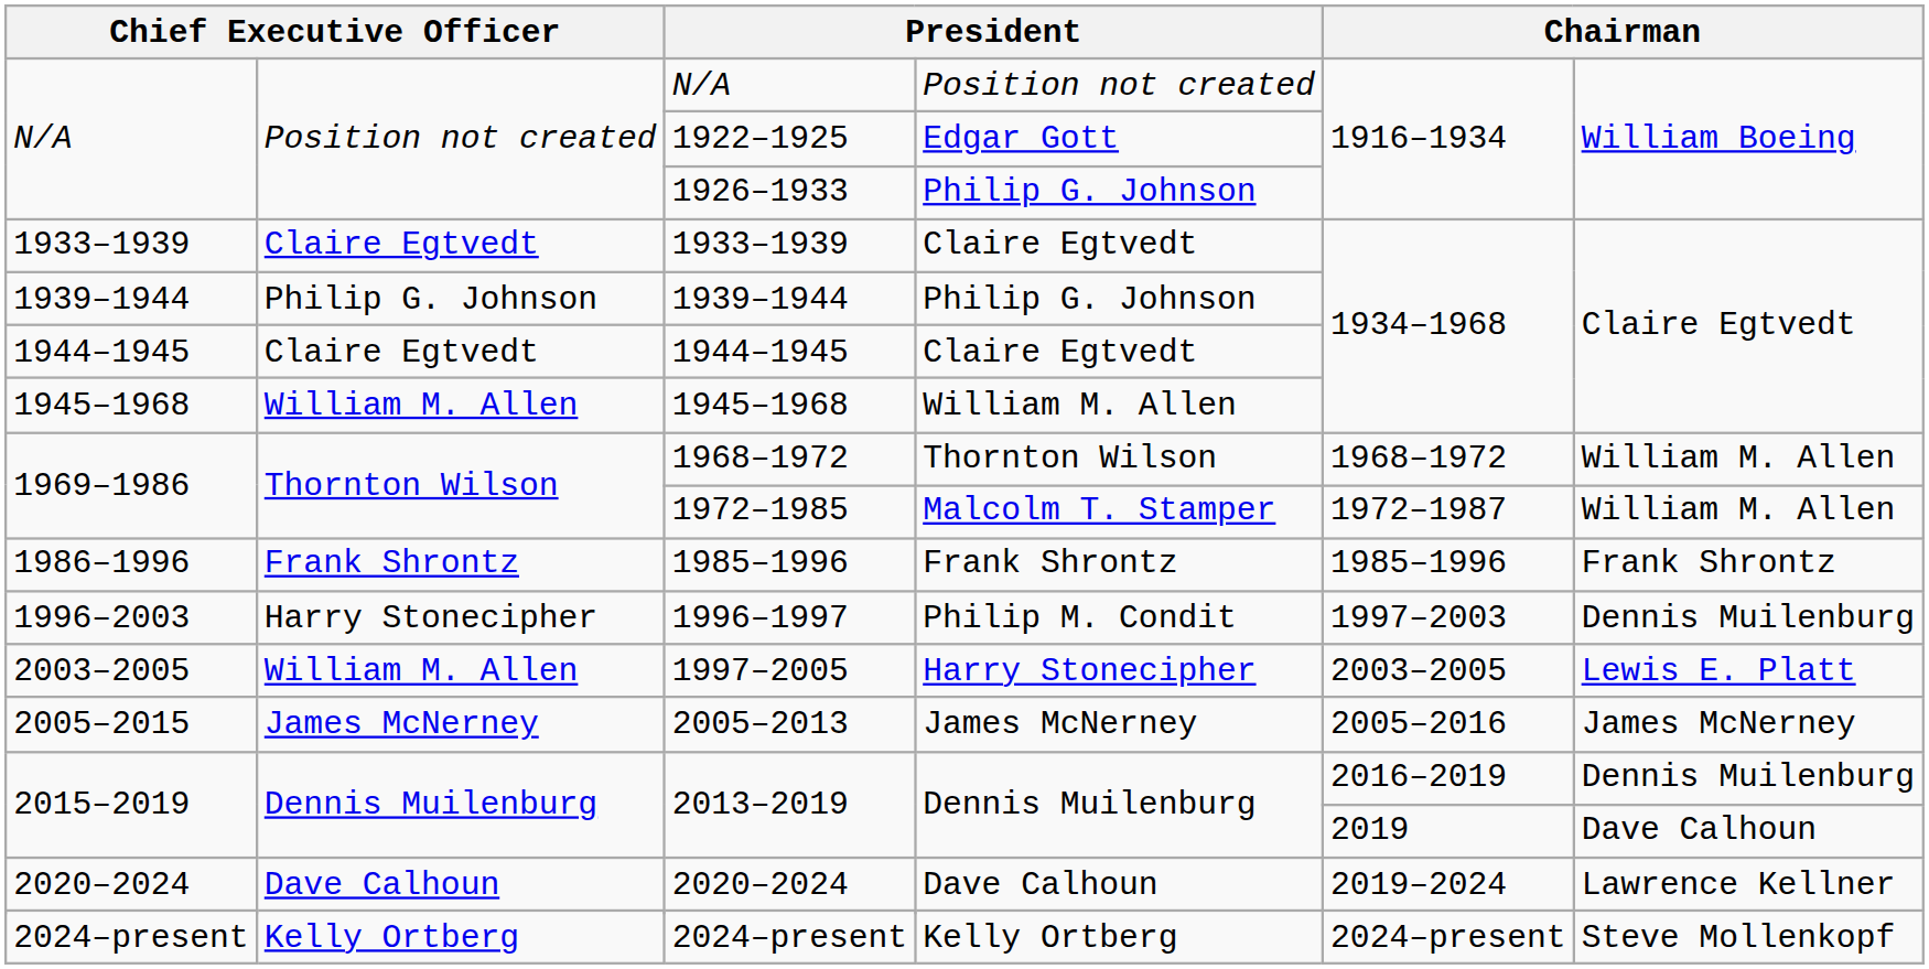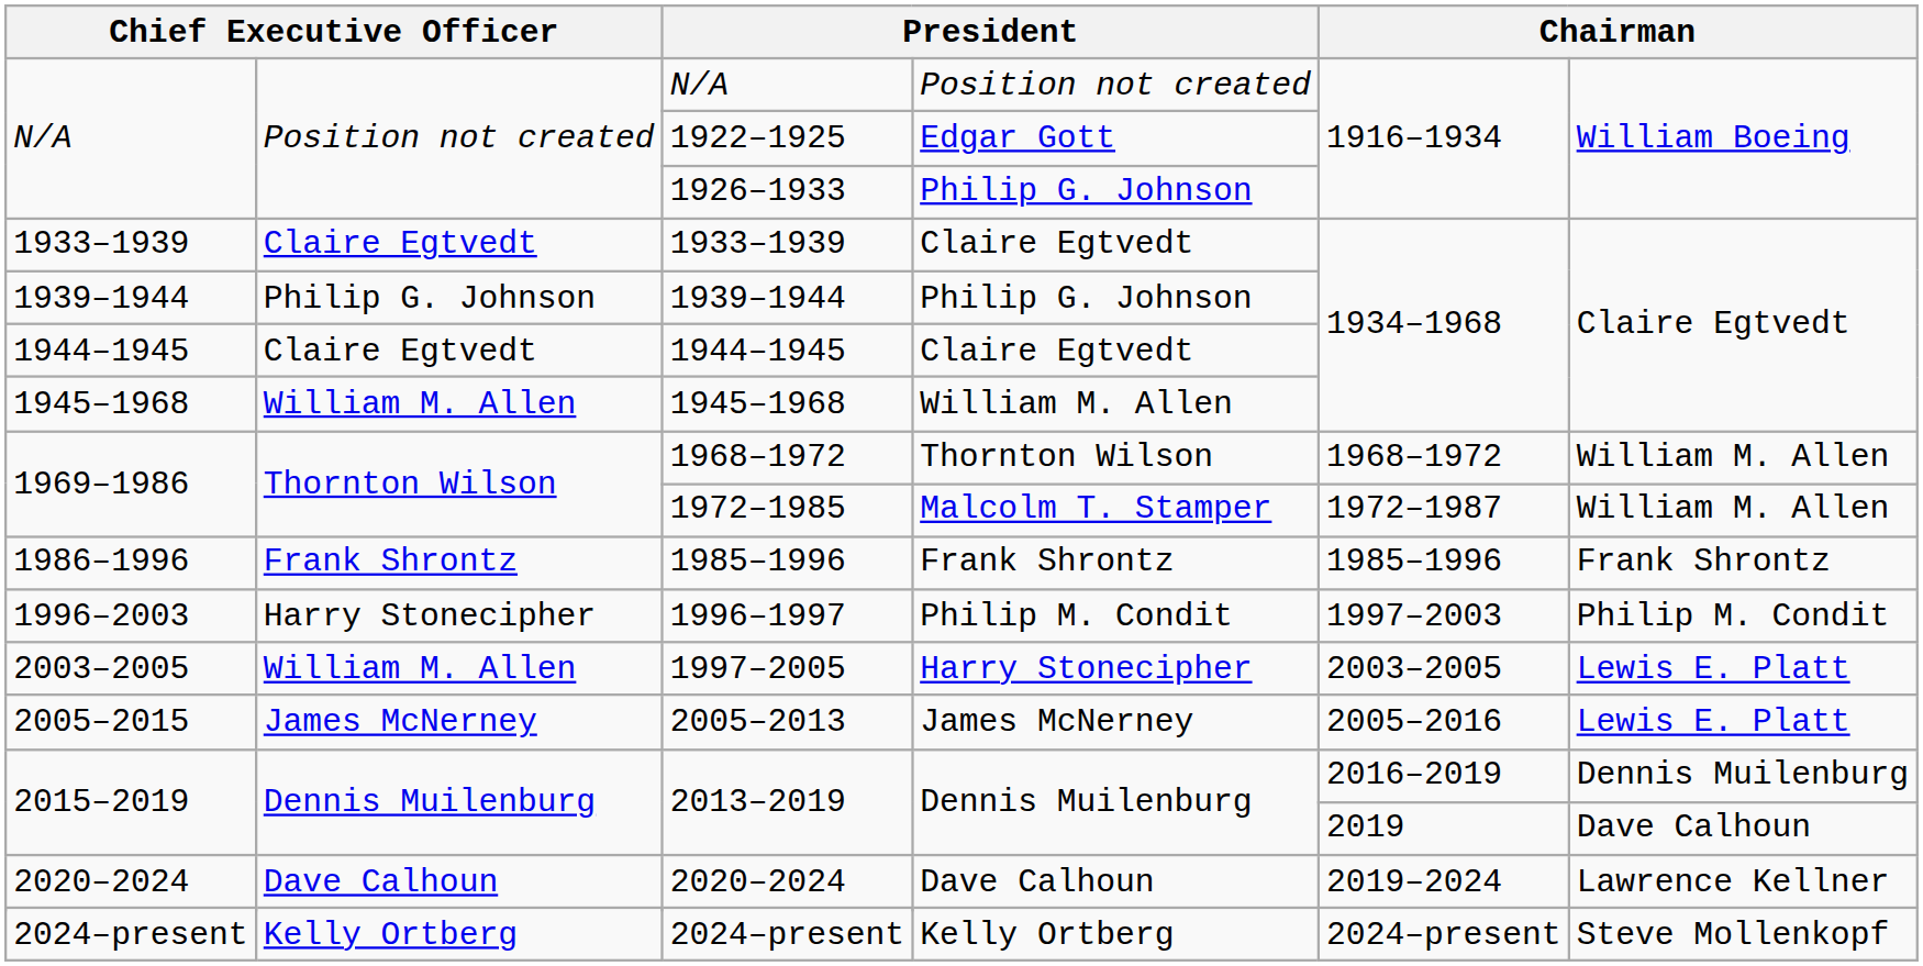 <table class="wikitable">
 <tr>
 <th colspan="2">Chief Executive Officer</th>
 <th colspan="2">President</th>
 <th colspan="2">Chairman</th>
 </tr>
 <tr>
 <td rowspan="3"><em>N/A</em></td>
 <td rowspan="3"><em>Position not created</em></td>
 <td><em>N/A</em></td>
 <td><em>Position not created</em></td>
 <td rowspan="3">1916–1934</td>
 <td rowspan="3"><a href='#'>William Boeing</a></td>
 </tr>
 <tr>
 <td>1922–1925</td>
 <td><a href='#'>Edgar Gott</a></td>
 </tr>
 <tr>
 <td>1926–1933</td>
 <td><a href='#'>Philip G. Johnson</a></td>
 </tr>
 <tr>
 <td>1933–1939</td>
 <td><a href='#'>Claire Egtvedt</a></td>
 <td>1933–1939</td>
 <td>Claire Egtvedt</td>
 <td rowspan="4">1934–1968</td>
 <td rowspan="4">Claire Egtvedt</td>
 </tr>
 <tr>
 <td>1939–1944</td>
 <td>Philip G. Johnson</td>
 <td>1939–1944</td>
 <td>Philip G. Johnson</td>
 </tr>
 <tr>
 <td>1944–1945</td>
 <td>Claire Egtvedt</td>
 <td>1944–1945</td>
 <td>Claire Egtvedt</td>
 </tr>
 <tr>
 <td>1945–1968</td>
 <td><a href='#'>William M. Allen</a></td>
 <td>1945–1968</td>
 <td>William M. Allen</td>
 </tr>
 <tr>
 <td rowspan="2">1969–1986</td>
 <td rowspan="2"><a href='#'>Thornton Wilson</a></td>
 <td>1968–1972</td>
 <td>Thornton Wilson</td>
 <td>1968–1972</td>
 <td>William M. Allen</td>
 </tr>
 <tr>
 <td>1972–1985</td>
 <td><a href='#'>Malcolm T. Stamper</a></td>
 <td>1972–1987</td>
 <td>William M. Allen</td>
 </tr>
 <tr>
 <td>1986–1996</td>
 <td><a href='#'>Frank Shrontz</a></td>
 <td>1985–1996</td>
 <td>Frank Shrontz</td>
 <td>1985–1996</td>
 <td>Frank Shrontz</td>
 </tr>
 <tr>
 <td>1996–2003</td>
 <td>Harry Stonecipher</td>
 <td>1996–1997</td>
 <td>Philip M. Condit</td>
 <td>1997–2003</td>
-<td>Dennis Muilenburg</td>
+<td>Philip M. Condit</td>
 </tr>
 <tr>
 <td>2003–2005</td>
 <td><a href='#'>William M. Allen</a></td>
 <td>1997–2005</td>
 <td><a href='#'>Harry Stonecipher</a></td>
 <td>2003–2005</td>
 <td><a href='#'>Lewis E. Platt</a></td>
 </tr>
 <tr>
 <td>2005–2015</td>
 <td><a href='#'>James McNerney</a></td>
 <td>2005–2013</td>
 <td>James McNerney</td>
 <td>2005–2016</td>
-<td>James McNerney</td>
+<td><a href='#'>Lewis E. Platt</a></td>
 </tr>
 <tr>
 <td rowspan="2">2015–2019</td>
 <td rowspan="2"><a href='#'>Dennis Muilenburg</a></td>
 <td rowspan="2">2013–2019</td>
 <td rowspan="2">Dennis Muilenburg</td>
 <td>2016–2019</td>
 <td>Dennis Muilenburg</td>
 </tr>
 <tr>
 <td>2019</td>
 <td>Dave Calhoun</td>
 </tr>
 <tr>
 <td rowspan="2">2020–2024</td>
 <td rowspan="2"><a href='#'>Dave Calhoun</a></td>
 <td rowspan="2">2020–2024</td>
 <td rowspan="2">Dave Calhoun</td>
 <td>2019–2024</td>
 <td>Lawrence Kellner</td>
 </tr>
 <tr>
 <td rowspan="2">2024–present</td>
 <td rowspan="2">Steve Mollenkopf</td>
 </tr>
 <tr>
 <td>2024–present</td>
 <td><a href='#'>Kelly Ortberg</a></td>
 <td>2024–present</td>
 <td>Kelly Ortberg</td>
 </tr>
 </table>
